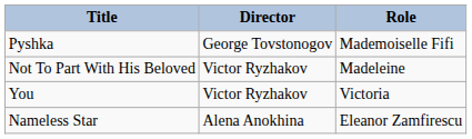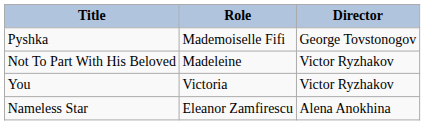 <table class="wikitable" style="font-size:90%;">
 <tr>
 <th style="background:#B0C4DE;">Title</th>
+<th style="background:#B0C4DE;">Role</th>
 <th style="background:#B0C4DE;">Director</th>
-<th style="background:#B0C4DE;">Role</th>
 </tr>
 <tr>
 <td>Pyshka</td>
+<td>Mademoiselle Fifi</td>
 <td>George Tovstonogov</td>
-<td>Mademoiselle Fifi</td>
 </tr>
 <tr>
 <td>Not To Part With His Beloved</td>
+<td>Madeleine</td>
 <td>Victor Ryzhakov</td>
-<td>Madeleine</td>
 </tr>
 <tr>
 <td>You</td>
+<td>Victoria</td>
 <td>Victor Ryzhakov</td>
-<td>Victoria</td>
 </tr>
 <tr>
 <td>Nameless Star</td>
+<td>Eleanor Zamfirescu</td>
 <td>Alena Anokhina</td>
-<td>Eleanor Zamfirescu</td>
 </tr>
 </table>
